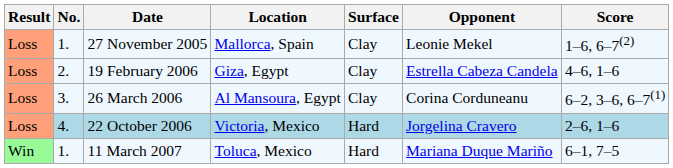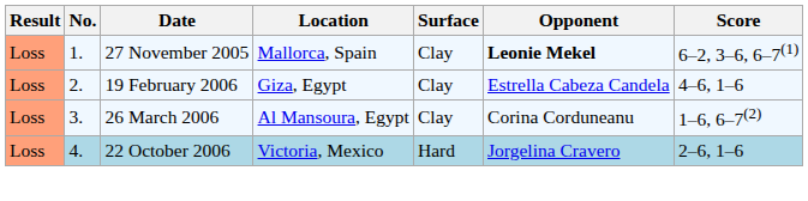 <table class="sortable wikitable" style=font-size:97%>
 <tr>
 <th>Result</th>
 <th class="unsortable">No.</th>
 <th>Date</th>
 <th>Location</th>
 <th>Surface</th>
 <th>Opponent</th>
 <th class="unsortable">Score</th>
 </tr>
 <tr style="background:#f0f8ff;">
 <td style="background:#ffa07a;">Loss</td>
 <td>1.</td>
 <td>27 November 2005</td>
 <td><a href='#'>Mallorca</a>, Spain</td>
 <td>Clay</td>
-<td> Leonie Mekel</td>
-<td>1–6, 6–7<sup>(2)</sup></td>
+<td><strong> Leonie Mekel</strong></td>
+<td>6–2, 3–6, 6–7<sup>(1)</sup></td>
 </tr>
 <tr style="background:#f0f8ff;">
 <td style="background:#ffa07a;">Loss</td>
 <td>2.</td>
 <td>19 February 2006</td>
 <td><a href='#'>Giza</a>, Egypt</td>
 <td>Clay</td>
 <td> <a href='#'>Estrella Cabeza Candela</a></td>
 <td>4–6, 1–6</td>
 </tr>
 <tr style="background:#f0f8ff;">
 <td style="background:#ffa07a;">Loss</td>
 <td>3.</td>
 <td>26 March 2006</td>
 <td><a href='#'>Al Mansoura</a>, Egypt</td>
 <td>Clay</td>
 <td> Corina Corduneanu</td>
-<td>6–2, 3–6, 6–7<sup>(1)</sup></td>
+<td>1–6, 6–7<sup>(2)</sup></td>
 </tr>
 <tr style="background:lightblue;">
 <td style="background:#ffa07a;">Loss</td>
 <td>4.</td>
 <td>22 October 2006</td>
 <td><a href='#'>Victoria</a>, Mexico</td>
 <td>Hard</td>
 <td> <a href='#'>Jorgelina Cravero</a></td>
 <td>2–6, 1–6</td>
 </tr>
-<tr style="background:#f0f8ff;">
-<td style="background:#98fb98;">Win</td>
-<td>1.</td>
-<td>11 March 2007</td>
-<td><a href='#'>Toluca</a>, Mexico</td>
-<td>Hard</td>
-<td> <a href='#'>Mariana Duque Mariño</a></td>
-<td>6–1, 7–5</td>
-</tr>
 </table>
